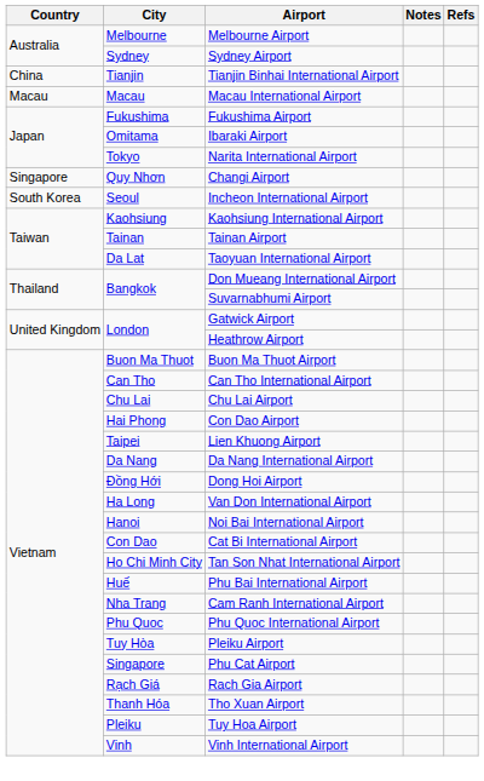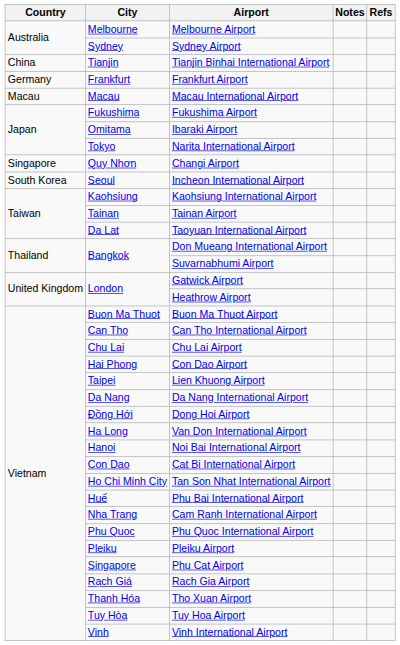 <table class="wikitable sortable" style="margin:1em auto;">
 <tr>
 <th>Country</th>
 <th>City</th>
 <th>Airport</th>
 <th>Notes</th>
 <th class="unsortable">Refs</th>
 </tr>
 <tr>
 <td rowspan="2">Australia</td>
 <td><a href='#'>Melbourne</a></td>
 <td><a href='#'>Melbourne Airport</a></td>
 <td></td>
 <td align=center></td>
 </tr>
 <tr>
 <td><a href='#'>Sydney</a></td>
 <td><a href='#'>Sydney Airport</a></td>
 <td></td>
 <td align=center></td>
 </tr>
 <tr>
 <td>China</td>
 <td><a href='#'>Tianjin</a></td>
 <td><a href='#'>Tianjin Binhai International Airport</a></td>
+<td></td>
+<td align=center></td>
+</tr>
+<tr>
+<td>Germany</td>
+<td><a href='#'>Frankfurt</a></td>
+<td><a href='#'>Frankfurt Airport</a></td>
 <td></td>
 <td align=center></td>
 </tr>
 <tr>
 <td>Macau</td>
 <td><a href='#'>Macau</a></td>
 <td><a href='#'>Macau International Airport</a></td>
 <td></td>
 <td align=center></td>
 </tr>
 <tr>
 <td rowspan="3">Japan</td>
 <td><a href='#'>Fukushima</a></td>
 <td><a href='#'>Fukushima Airport</a></td>
 <td></td>
 <td align=center></td>
 </tr>
 <tr>
 <td><a href='#'>Omitama</a></td>
 <td><a href='#'>Ibaraki Airport</a></td>
 <td></td>
 <td align=center></td>
 </tr>
 <tr>
 <td><a href='#'>Tokyo</a></td>
 <td><a href='#'>Narita International Airport</a></td>
 <td></td>
 <td align=center></td>
 </tr>
 <tr>
 <td>Singapore</td>
 <td><a href='#'>Quy Nhơn</a></td>
 <td><a href='#'>Changi Airport</a></td>
 <td></td>
 <td align=center></td>
 </tr>
 <tr>
 <td>South Korea</td>
 <td><a href='#'>Seoul</a></td>
 <td><a href='#'>Incheon International Airport</a></td>
 <td></td>
 <td align=center></td>
 </tr>
 <tr>
 <td rowspan="3">Taiwan</td>
 <td><a href='#'>Kaohsiung</a></td>
 <td><a href='#'>Kaohsiung International Airport</a></td>
 <td></td>
 <td align=center></td>
 </tr>
 <tr>
 <td><a href='#'>Tainan</a></td>
 <td><a href='#'>Tainan Airport</a></td>
 <td></td>
 <td align=center></td>
 </tr>
 <tr>
 <td><a href='#'>Da Lat</a></td>
 <td><a href='#'>Taoyuan International Airport</a></td>
 <td></td>
 <td align=center></td>
 </tr>
 <tr>
 <td rowspan="2">Thailand</td>
 <td rowspan="2"><a href='#'>Bangkok</a></td>
 <td><a href='#'>Don Mueang International Airport</a></td>
 <td></td>
 <td align=center></td>
 </tr>
 <tr>
 <td><a href='#'>Suvarnabhumi Airport</a></td>
 <td></td>
 <td align=center></td>
 </tr>
 <tr>
 <td rowspan="2">United Kingdom</td>
 <td rowspan="2"><a href='#'>London</a></td>
 <td><a href='#'>Gatwick Airport</a></td>
 <td></td>
 <td align=center></td>
 </tr>
 <tr>
 <td><a href='#'>Heathrow Airport</a></td>
 <td></td>
 <td align=center></td>
 </tr>
 <tr>
 <td rowspan="20">Vietnam</td>
 <td><a href='#'>Buon Ma Thuot</a></td>
 <td><a href='#'>Buon Ma Thuot Airport</a></td>
 <td align=center></td>
 <td align=center></td>
 </tr>
 <tr>
 <td><a href='#'>Can Tho</a></td>
 <td><a href='#'>Can Tho International Airport</a></td>
 <td align=center></td>
 <td align=center></td>
 </tr>
 <tr>
 <td><a href='#'>Chu Lai</a></td>
 <td><a href='#'>Chu Lai Airport</a></td>
 <td align=center></td>
 <td align=center></td>
 </tr>
 <tr>
 <td><a href='#'>Hai Phong</a></td>
 <td><a href='#'>Con Dao Airport</a></td>
 <td align=center></td>
 <td align=center></td>
 </tr>
 <tr>
 <td><a href='#'>Taipei</a></td>
 <td><a href='#'>Lien Khuong Airport</a></td>
 <td align=center></td>
 <td align=center></td>
 </tr>
 <tr>
 <td><a href='#'>Da Nang</a></td>
 <td><a href='#'>Da Nang International Airport</a></td>
 <td align=center></td>
 <td align=center></td>
 </tr>
 <tr>
 <td><a href='#'>Đồng Hới</a></td>
 <td><a href='#'>Dong Hoi Airport</a></td>
 <td align=center></td>
 <td align=center></td>
 </tr>
 <tr>
 <td><a href='#'>Ha Long</a></td>
 <td><a href='#'>Van Don International Airport</a></td>
 <td align=center></td>
 <td align=center></td>
 </tr>
 <tr>
 <td><a href='#'>Hanoi</a></td>
 <td><a href='#'>Noi Bai International Airport</a></td>
 <td></td>
 <td align=center></td>
 </tr>
 <tr>
 <td><a href='#'>Con Dao</a></td>
 <td><a href='#'>Cat Bi International Airport</a></td>
 <td align=center></td>
 <td align=center></td>
 </tr>
 <tr>
 <td><a href='#'>Ho Chi Minh City</a></td>
 <td><a href='#'>Tan Son Nhat International Airport</a></td>
 <td></td>
 <td align=center></td>
 </tr>
 <tr>
 <td><a href='#'>Huế</a></td>
 <td><a href='#'>Phu Bai International Airport</a></td>
 <td align=center></td>
 <td align=center></td>
 </tr>
 <tr>
 <td><a href='#'>Nha Trang</a></td>
 <td><a href='#'>Cam Ranh International Airport</a></td>
 <td align=center></td>
 <td align=center></td>
 </tr>
 <tr>
 <td><a href='#'>Phu Quoc</a></td>
 <td><a href='#'>Phu Quoc International Airport</a></td>
 <td align=center></td>
 <td align=center></td>
 </tr>
 <tr>
-<td><a href='#'>Tuy Hòa</a></td>
+<td><a href='#'>Pleiku</a></td>
 <td><a href='#'>Pleiku Airport</a></td>
 <td align=center></td>
 <td align=center></td>
 </tr>
 <tr>
 <td><a href='#'>Singapore</a></td>
 <td><a href='#'>Phu Cat Airport</a></td>
 <td></td>
 <td align=center></td>
 </tr>
 <tr>
 <td><a href='#'>Rạch Giá</a></td>
 <td><a href='#'>Rach Gia Airport</a></td>
 <td align=center></td>
 <td align=center></td>
 </tr>
 <tr>
 <td><a href='#'>Thanh Hóa</a></td>
 <td><a href='#'>Tho Xuan Airport</a></td>
 <td align=center></td>
 <td align=center></td>
 </tr>
 <tr>
-<td><a href='#'>Pleiku</a></td>
+<td><a href='#'>Tuy Hòa</a></td>
 <td><a href='#'>Tuy Hoa Airport</a></td>
 <td align=center></td>
 <td align=center></td>
 </tr>
 <tr>
 <td><a href='#'>Vinh</a></td>
 <td><a href='#'>Vinh International Airport</a></td>
 <td align=center></td>
 <td align=center></td>
 </tr>
 </table>
